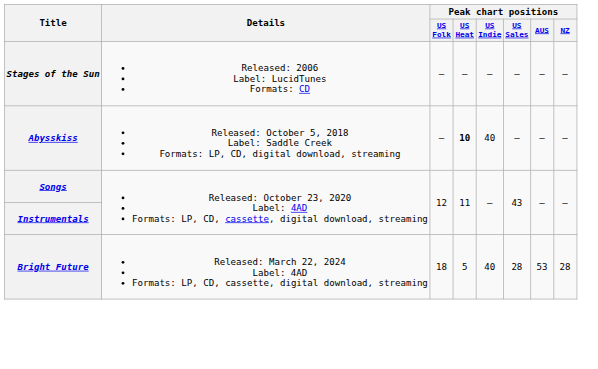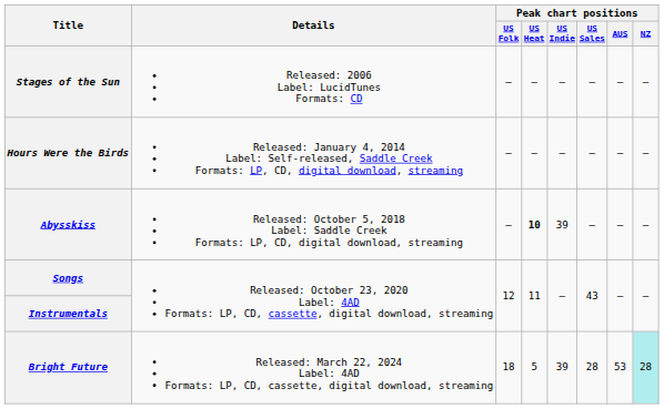 <table class="wikitable plainrowheaders" style="text-align:center;">
 <tr>
 <th scope="col" rowspan="2">Title</th>
 <th scope="col" rowspan="2">Details</th>
 <th scope="col" colspan="6">Peak chart positions</th>
 </tr>
 <tr>
 <th scope="col" style="width:2.5em;font-size:85%;"><a href='#'>US<br>Folk</a><br></th>
 <th scope="col" style="width:2.5em;font-size:85%;"><a href='#'>US<br>Heat</a><br></th>
 <th scope="col" style="width:2.5em;font-size:85%;"><a href='#'>US<br>Indie</a><br></th>
 <th scope="col" style="width:2.5em;font-size:85%;"><a href='#'>US<br>Sales</a><br></th>
 <th scope="col" style="width:2.5em;font-size:85%;"><a href='#'>AUS</a><br></th>
 <th scope="col" style="width:2.5em;font-size:85%;"><a href='#'>NZ</a><br></th>
 </tr>
 <tr>
 <th scope="row"><em>Stages of the Sun</em></th>
 <td><br><ul><li>Released: 2006</li><li>Label: LucidTunes</li><li>Formats: <a href='#'>CD</a></li></ul></td>
 <td>—</td>
 <td>—</td>
 <td>—</td>
 <td>—</td>
 <td>—</td>
 <td>—</td>
 </tr>
 <tr>
+<th scope="row"><em>Hours Were the Birds</em></th>
+<td><br><ul><li>Released: January 4, 2014</li><li>Label: Self-released, <a href='#'>Saddle Creek</a> </li><li>Formats: <a href='#'>LP</a>, CD, <a href='#'>digital download</a>, <a href='#'>streaming</a></li></ul></td>
+<td>—</td>
+<td>—</td>
+<td>—</td>
+<td>—</td>
+<td>—</td>
+<td>—</td>
+</tr>
+<tr>
 <th scope="row"><em><a href='#'>Abysskiss</a></em></th>
 <td><br><ul><li>Released: October 5, 2018</li><li>Label: Saddle Creek</li><li>Formats: LP, CD, digital download, streaming</li></ul></td>
 <td>—</td>
 <td><strong>10</strong></td>
-<td>40</td>
+<td>39</td>
 <td>—</td>
 <td>—</td>
 <td>—</td>
 </tr>
 <tr>
 <th scope="row"><em><a href='#'>Songs</a></em></th>
 <td rowspan="2"><br><ul><li>Released: October 23, 2020</li><li>Label: <a href='#'>4AD</a></li><li>Formats: LP, CD, <a href='#'>cassette</a>, digital download, streaming</li></ul></td>
 <td rowspan="2">12</td>
 <td rowspan="2">11</td>
 <td rowspan="2">—</td>
 <td rowspan="2">43</td>
 <td rowspan="2">—</td>
 <td rowspan="2">—</td>
 </tr>
 <tr>
 <th scope="row"><em><a href='#'>Instrumentals</a></em></th>
 </tr>
 <tr>
 <th scope="row"><em><a href='#'>Bright Future</a></em></th>
 <td><br><ul><li>Released: March 22, 2024</li><li>Label: 4AD</li><li>Formats: LP, CD, cassette, digital download, streaming</li></ul></td>
 <td>18</td>
 <td>5</td>
-<td>40</td>
+<td>39</td>
 <td>28</td>
 <td>53</td>
-<td>28</td>
+<td style="background: paleturquoise;">28</td>
 </tr>
 </table>
